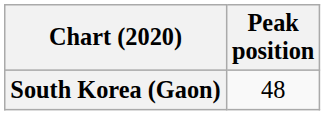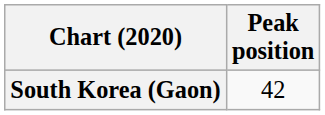 <table class="wikitable plainrowheaders" style="text-align:center">
 <tr>
 <th>Chart (2020)</th>
 <th>Peak<br>position</th>
 </tr>
 <tr>
 <th scope="row">South Korea (Gaon)</th>
-<td>48</td>
+<td>42</td>
 </tr>
 </table>
